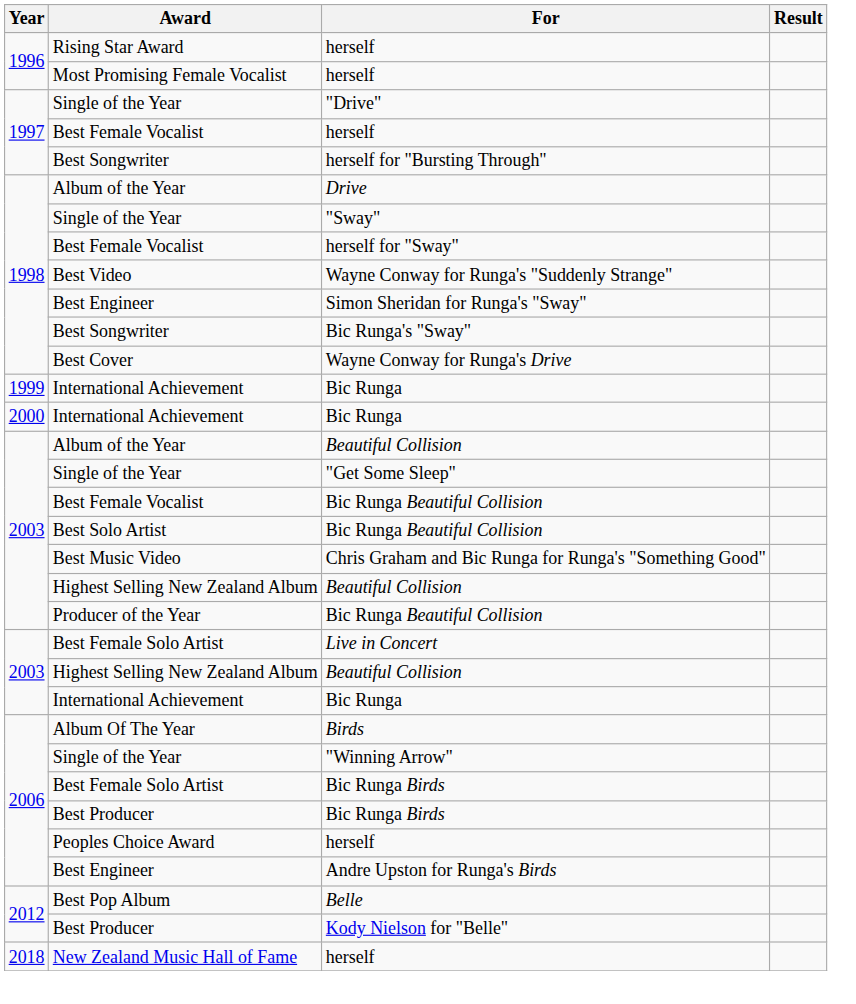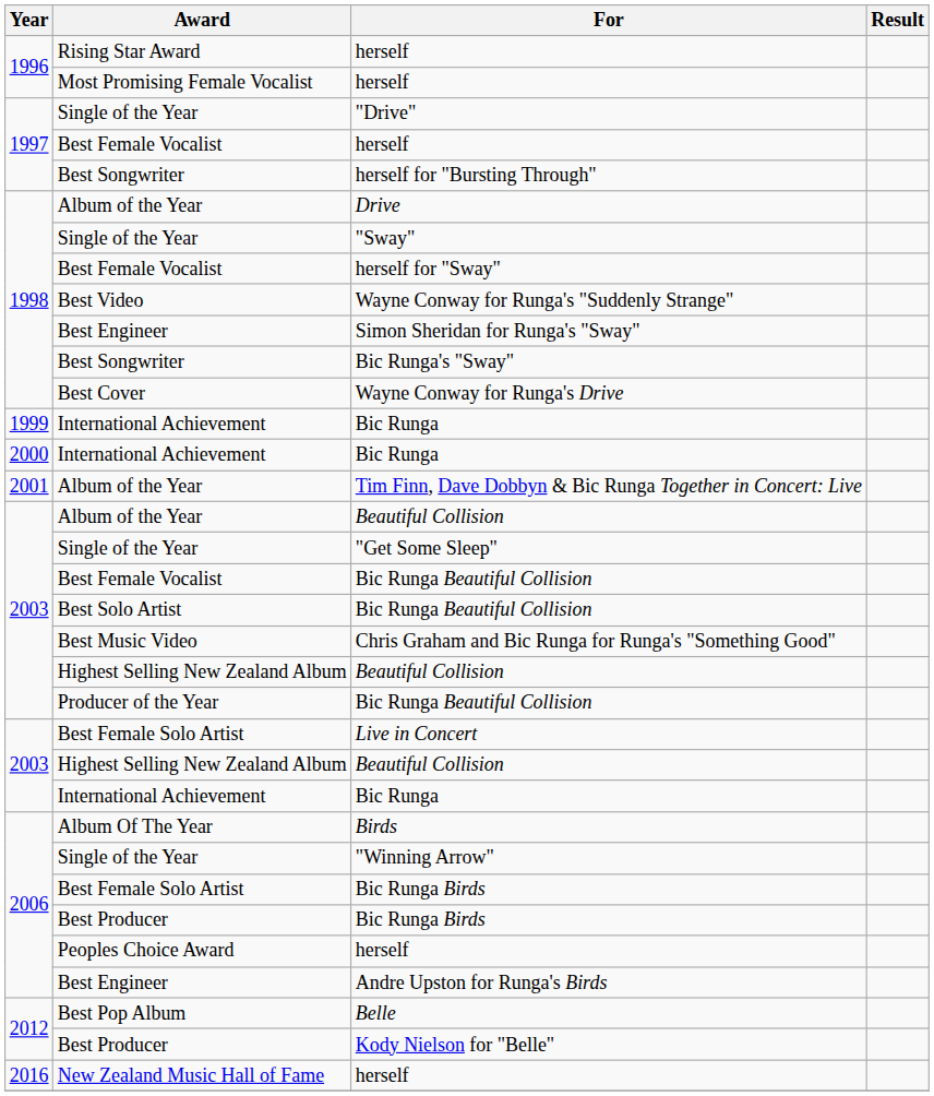 <table class="wikitable">
 <tr>
 <th>Year</th>
 <th>Award</th>
 <th>For</th>
 <th>Result</th>
 </tr>
 <tr>
 <td rowspan="2"><a href='#'>1996</a></td>
 <td>Rising Star Award</td>
 <td>herself</td>
 <td></td>
 </tr>
 <tr>
 <td>Most Promising Female Vocalist</td>
 <td>herself</td>
 <td></td>
 </tr>
 <tr>
 <td rowspan="3"><a href='#'>1997</a></td>
 <td>Single of the Year</td>
 <td>"Drive"</td>
 <td></td>
 </tr>
 <tr>
 <td>Best Female Vocalist</td>
 <td>herself</td>
 <td></td>
 </tr>
 <tr>
 <td>Best Songwriter</td>
 <td>herself for "Bursting Through"</td>
 <td></td>
 </tr>
 <tr>
 <td rowspan="7"><a href='#'>1998</a></td>
 <td>Album of the Year</td>
 <td><em>Drive</em></td>
 <td></td>
 </tr>
 <tr>
 <td>Single of the Year</td>
 <td>"Sway"</td>
 <td></td>
 </tr>
 <tr>
 <td>Best Female Vocalist</td>
 <td>herself for "Sway"</td>
 <td></td>
 </tr>
 <tr>
 <td>Best Video</td>
 <td>Wayne Conway for Runga's "Suddenly Strange"</td>
 <td></td>
 </tr>
 <tr>
 <td>Best Engineer</td>
 <td>Simon Sheridan for Runga's "Sway"</td>
 <td></td>
 </tr>
 <tr>
 <td>Best Songwriter</td>
 <td>Bic Runga's "Sway"</td>
 <td></td>
 </tr>
 <tr>
 <td>Best Cover</td>
 <td>Wayne Conway for Runga's <em>Drive</em></td>
 <td></td>
 </tr>
 <tr>
 <td rowspan="1"><a href='#'>1999</a></td>
 <td>International Achievement</td>
 <td>Bic Runga</td>
 <td></td>
 </tr>
 <tr>
 <td rowspan="1"><a href='#'>2000</a></td>
 <td>International Achievement</td>
 <td>Bic Runga</td>
+<td></td>
+</tr>
+<tr>
+<td rowspan="1"><a href='#'>2001</a></td>
+<td>Album of the Year</td>
+<td><a href='#'>Tim Finn</a>, <a href='#'>Dave Dobbyn</a> & Bic Runga <em>Together in Concert: Live</em></td>
 <td></td>
 </tr>
 <tr>
 <td rowspan="7"><a href='#'>2003</a></td>
 <td>Album of the Year</td>
 <td><em>Beautiful Collision</em></td>
 <td></td>
 </tr>
 <tr>
 <td>Single of the Year</td>
 <td>"Get Some Sleep"</td>
 <td></td>
 </tr>
 <tr>
 <td>Best Female Vocalist</td>
 <td>Bic Runga <em>Beautiful Collision</em></td>
 <td></td>
 </tr>
 <tr>
 <td>Best Solo Artist</td>
 <td>Bic Runga <em>Beautiful Collision</em></td>
 <td></td>
 </tr>
 <tr>
 <td>Best Music Video</td>
 <td>Chris Graham and Bic Runga for Runga's "Something Good"</td>
 <td></td>
 </tr>
 <tr>
 <td>Highest Selling New Zealand Album</td>
 <td><em>Beautiful Collision</em></td>
 <td></td>
 </tr>
 <tr>
 <td>Producer of the Year</td>
 <td>Bic Runga <em>Beautiful Collision</em></td>
 <td></td>
 </tr>
 <tr>
 <td rowspan="3"><a href='#'>2003</a></td>
 <td>Best Female Solo Artist</td>
 <td><em>Live in Concert</em></td>
 <td></td>
 </tr>
 <tr>
 <td>Highest Selling New Zealand Album</td>
 <td><em>Beautiful Collision</em></td>
 <td></td>
 </tr>
 <tr>
 <td>International Achievement</td>
 <td>Bic Runga</td>
 <td></td>
 </tr>
 <tr>
 <td rowspan="6"><a href='#'>2006</a></td>
 <td>Album Of The Year</td>
 <td><em>Birds</em></td>
 <td></td>
 </tr>
 <tr>
 <td>Single of the Year</td>
 <td>"Winning Arrow"</td>
 <td></td>
 </tr>
 <tr>
 <td>Best Female Solo Artist</td>
 <td>Bic Runga <em>Birds</em></td>
 <td></td>
 </tr>
 <tr>
 <td>Best Producer</td>
 <td>Bic Runga <em>Birds</em></td>
 <td></td>
 </tr>
 <tr>
 <td>Peoples Choice Award</td>
 <td>herself</td>
 <td></td>
 </tr>
 <tr>
 <td>Best Engineer</td>
 <td>Andre Upston for Runga's <em>Birds</em></td>
 <td></td>
 </tr>
 <tr>
 <td rowspan="2"><a href='#'>2012</a></td>
 <td>Best Pop Album</td>
 <td><em>Belle</em></td>
 <td></td>
 </tr>
 <tr>
 <td>Best Producer</td>
 <td><a href='#'>Kody Nielson</a> for "Belle"</td>
 <td></td>
 </tr>
 <tr>
-<td rowspan="1"><a href='#'>2018</a></td>
+<td rowspan="1"><a href='#'>2016</a></td>
 <td><a href='#'>New Zealand Music Hall of Fame</a></td>
 <td>herself</td>
 <td></td>
 </tr>
 <tr>
 </tr>
 </table>
